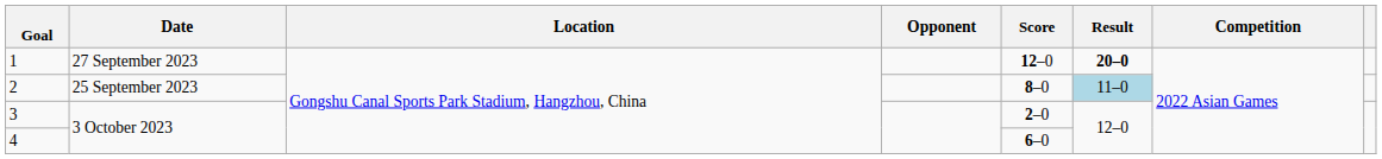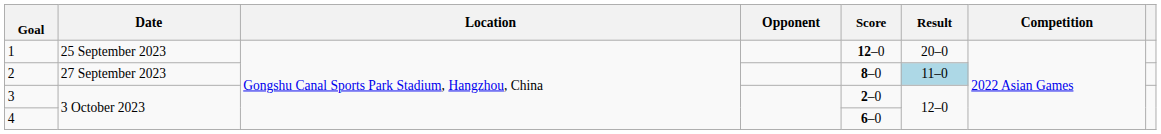 <table class="wikitable sortable" style="font-size:90%" width=97%>
 <tr>
 <th style="font-size:95%;" data-sort-type=number><br>Goal</th>
 <th align=center>Date</th>
 <th>Location</th>
 <th width=100>Opponent</th>
 <th data-sort-type="number" style="font-size:95%">Score</th>
 <th data-sort-type="number" style="font-size:95%">Result</th>
 <th>Competition</th>
 <th></th>
 </tr>
 <tr>
 <td>1</td>
-<td>27 September 2023</td>
+<td>25 September 2023</td>
 <td rowspan=4><a href='#'>Gongshu Canal Sports Park Stadium</a>, <a href='#'>Hangzhou</a>, China</td>
 <td></td>
 <td align="center"><strong>12</strong>–0</td>
-<td align="center"><strong>20–0</strong></td>
+<td align="center">20–0</td>
 <td rowspan=4><a href='#'>2022 Asian Games</a></td>
 <td></td>
 </tr>
 <tr>
 <td>2</td>
-<td>25 September 2023</td>
+<td>27 September 2023</td>
 <td></td>
 <td align="center"><strong>8</strong>–0</td>
 <td align="center" style="background: lightblue;">11–0</td>
 <td></td>
 </tr>
 <tr>
 <td>3</td>
 <td rowspan=2>3 October 2023</td>
 <td rowspan=2></td>
 <td align="center"><strong>2</strong>–0</td>
 <td rowspan=3; align="center">12–0</td>
 <td rowspan=2></td>
 </tr>
 <tr>
 <td>4</td>
 <td align="center"><strong>6</strong>–0</td>
 </tr>
 </table>
